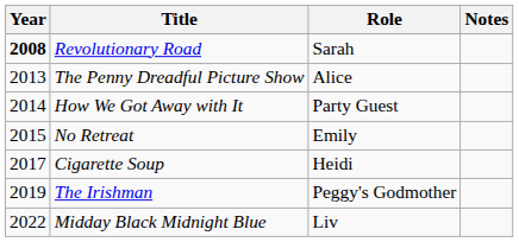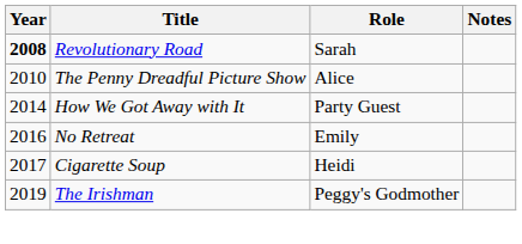 <table class="wikitable sortable">
 <tr>
 <th>Year</th>
 <th>Title</th>
 <th>Role</th>
 <th class="unsortable">Notes</th>
 </tr>
 <tr>
 <td><strong>2008</strong></td>
 <td><em><a href='#'>Revolutionary Road</a></em></td>
 <td>Sarah</td>
 <td></td>
 </tr>
 <tr>
-<td>2013</td>
+<td>2010</td>
 <td><em>The Penny Dreadful Picture Show</em></td>
 <td>Alice</td>
 <td></td>
 </tr>
 <tr>
 <td>2014</td>
 <td><em>How We Got Away with It</em></td>
 <td>Party Guest</td>
 <td></td>
 </tr>
 <tr>
-<td>2015</td>
+<td>2016</td>
 <td><em>No Retreat </em></td>
 <td>Emily</td>
 <td></td>
 </tr>
 <tr>
 <td>2017</td>
 <td><em>Cigarette Soup</em></td>
 <td>Heidi</td>
 <td></td>
 </tr>
 <tr>
 <td>2019</td>
 <td><em><a href='#'>The Irishman</a></em></td>
 <td>Peggy's Godmother</td>
 <td></td>
 </tr>
-<tr>
-<td>2022</td>
-<td><em>Midday Black Midnight Blue</em></td>
-<td>Liv</td>
-<td></td>
-</tr>
 </table>
